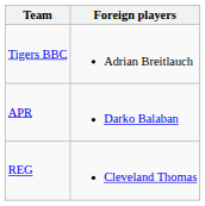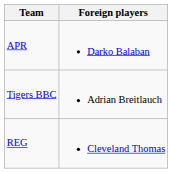 <table class="wikitable">
 <tr>
 <th>Team</th>
 <th>Foreign players</th>
 </tr>
 <tr>
+<td><a href='#'>APR</a></td>
+<td><br><ul><li> <a href='#'>Darko Balaban</a></li></ul></td>
+</tr>
+<tr>
 <td><a href='#'>Tigers BBC</a></td>
 <td><br><ul><li> Adrian Breitlauch</li></ul></td>
-</tr>
-<tr>
-<td><a href='#'>APR</a></td>
-<td><br><ul><li> <a href='#'>Darko Balaban</a></li></ul></td>
 </tr>
 <tr>
 <td><a href='#'>REG</a></td>
 <td><br><ul><li> <a href='#'>Cleveland Thomas</a></li></ul></td>
 </tr>
 </table>
